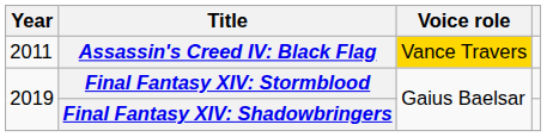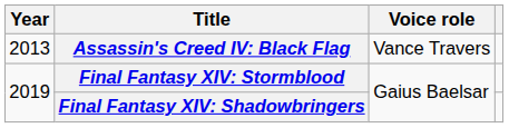 <table class="wikitable plainrowheaders sortable">
 <tr>
 <th scope="col">Year</th>
 <th scope="col">Title</th>
 <th scope="col">Voice role</th>
 <th scope="col" class="unsortable"></th>
 </tr>
 <tr>
-<td>2011</td>
+<td>2013</td>
 <th scope=row><em><a href='#'>Assassin's Creed IV: Black Flag</a></em></th>
-<td style="background: gold;">Vance Travers</td>
+<td>Vance Travers</td>
 <td style="text-align:center;"></td>
 </tr>
 <tr>
 <td rowspan="2">2019</td>
 <th scope=row><em><a href='#'>Final Fantasy XIV: Stormblood</a></em></th>
 <td rowspan="2">Gaius Baelsar</td>
 <td style="text-align:center;"></td>
 </tr>
 <tr>
 <th scope=row><em><a href='#'>Final Fantasy XIV: Shadowbringers</a></em></th>
 <td style="text-align:center;"></td>
 </tr>
 </table>
